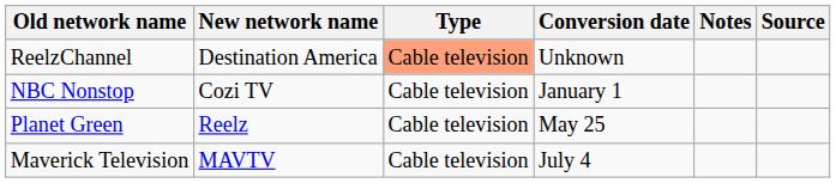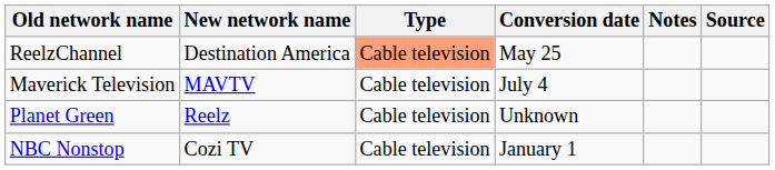 <table class="wikitable sortable">
 <tr>
 <th>Old network name</th>
 <th>New network name</th>
 <th>Type</th>
 <th>Conversion date</th>
 <th>Notes</th>
 <th>Source</th>
 </tr>
 <tr>
 <td>ReelzChannel</td>
 <td>Destination America</td>
 <td style="background: lightsalmon;">Cable television</td>
+<td>May 25</td>
+<td></td>
+<td></td>
+</tr>
+<tr>
+<td>Maverick Television</td>
+<td><a href='#'>MAVTV</a></td>
+<td>Cable television</td>
+<td>July 4</td>
+<td></td>
+<td></td>
+</tr>
+<tr>
+<td><a href='#'>Planet Green</a></td>
+<td><a href='#'>Reelz</a></td>
+<td>Cable television</td>
 <td>Unknown</td>
 <td></td>
 <td></td>
 </tr>
 <tr>
 <td><a href='#'>NBC Nonstop</a></td>
 <td>Cozi TV</td>
 <td>Cable television</td>
 <td>January 1</td>
 <td></td>
 <td></td>
 </tr>
-<tr>
-<td><a href='#'>Planet Green</a></td>
-<td><a href='#'>Reelz</a></td>
-<td>Cable television</td>
-<td>May 25</td>
-<td></td>
-<td></td>
-</tr>
-<tr>
-<td>Maverick Television</td>
-<td><a href='#'>MAVTV</a></td>
-<td>Cable television</td>
-<td>July 4</td>
-<td></td>
-<td></td>
-</tr>
 </table>
